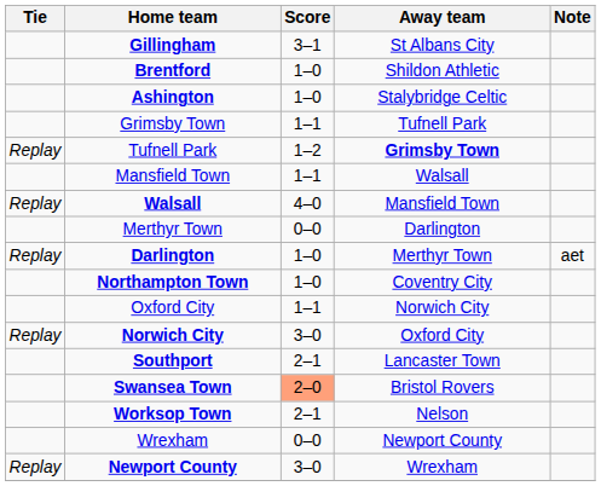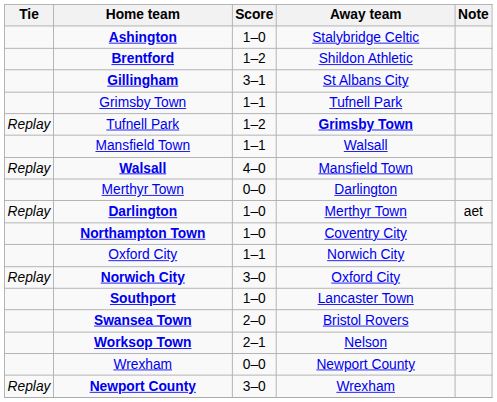 <table class="wikitable" style="text-align:center;">
 <tr>
 <th width=20>Tie</th>
 <th width=200>Home team</th>
 <th width=20>Score</th>
 <th width=200>Away team</th>
 <th width=25>Note</th>
 </tr>
 <tr>
 <td></td>
-<td><strong><a href='#'>Gillingham</a></strong> </td>
-<td>3–1</td>
-<td><a href='#'>St Albans City</a> </td>
+<td><strong><a href='#'>Ashington</a></strong> </td>
+<td>1–0</td>
+<td><a href='#'>Stalybridge Celtic</a> </td>
 <td></td>
 </tr>
 <tr>
 <td></td>
 <td><strong><a href='#'>Brentford</a></strong> </td>
-<td>1–0</td>
+<td>1–2</td>
 <td><a href='#'>Shildon Athletic</a> </td>
 <td></td>
 </tr>
 <tr>
 <td></td>
-<td><strong><a href='#'>Ashington</a></strong> </td>
-<td>1–0</td>
-<td><a href='#'>Stalybridge Celtic</a> </td>
+<td><strong><a href='#'>Gillingham</a></strong> </td>
+<td>3–1</td>
+<td><a href='#'>St Albans City</a> </td>
 <td></td>
 </tr>
 <tr>
 <td></td>
 <td><a href='#'>Grimsby Town</a> </td>
 <td>1–1</td>
 <td><a href='#'>Tufnell Park</a> </td>
 <td></td>
 </tr>
 <tr>
 <td><em>Replay</em></td>
 <td><a href='#'>Tufnell Park</a> </td>
 <td>1–2</td>
 <td><strong><a href='#'>Grimsby Town</a></strong> </td>
 <td></td>
 </tr>
 <tr>
 <td></td>
 <td><a href='#'>Mansfield Town</a> </td>
 <td>1–1</td>
 <td><a href='#'>Walsall</a> </td>
 <td></td>
 </tr>
 <tr>
 <td><em>Replay</em></td>
 <td><strong><a href='#'>Walsall</a></strong> </td>
 <td>4–0</td>
 <td><a href='#'>Mansfield Town</a> </td>
 <td></td>
 </tr>
 <tr>
 <td></td>
 <td><a href='#'>Merthyr Town</a> </td>
 <td>0–0</td>
 <td><a href='#'>Darlington</a> </td>
 <td></td>
 </tr>
 <tr>
 <td><em>Replay</em></td>
 <td><strong><a href='#'>Darlington</a></strong> </td>
 <td>1–0</td>
 <td><a href='#'>Merthyr Town</a> </td>
 <td>aet</td>
 </tr>
 <tr>
 <td></td>
 <td><strong><a href='#'>Northampton Town</a></strong> </td>
 <td>1–0</td>
 <td><a href='#'>Coventry City</a> </td>
 <td></td>
 </tr>
 <tr>
 <td></td>
 <td><a href='#'>Oxford City</a> </td>
 <td>1–1</td>
 <td><a href='#'>Norwich City</a> </td>
 <td></td>
 </tr>
 <tr>
 <td><em>Replay</em></td>
 <td><strong><a href='#'>Norwich City</a></strong> </td>
 <td>3–0</td>
 <td><a href='#'>Oxford City</a> </td>
 <td></td>
 </tr>
 <tr>
 <td></td>
 <td><strong><a href='#'>Southport</a></strong> </td>
-<td>2–1</td>
+<td>1–0</td>
 <td><a href='#'>Lancaster Town</a> </td>
 <td></td>
 </tr>
 <tr>
 <td></td>
 <td><strong><a href='#'>Swansea Town</a></strong> </td>
-<td style="background: lightsalmon;">2–0</td>
+<td>2–0</td>
 <td><a href='#'>Bristol Rovers</a> </td>
 <td></td>
 </tr>
 <tr>
 <td></td>
 <td><strong><a href='#'>Worksop Town</a></strong> </td>
 <td>2–1</td>
 <td><a href='#'>Nelson</a> </td>
 <td></td>
 </tr>
 <tr>
 <td></td>
 <td><a href='#'>Wrexham</a> </td>
 <td>0–0</td>
 <td><a href='#'>Newport County</a> </td>
 <td></td>
 </tr>
 <tr>
 <td><em>Replay</em></td>
 <td><strong><a href='#'>Newport County</a></strong> </td>
 <td>3–0</td>
 <td><a href='#'>Wrexham</a> </td>
 <td></td>
 </tr>
 <tr>
 </tr>
 </table>
